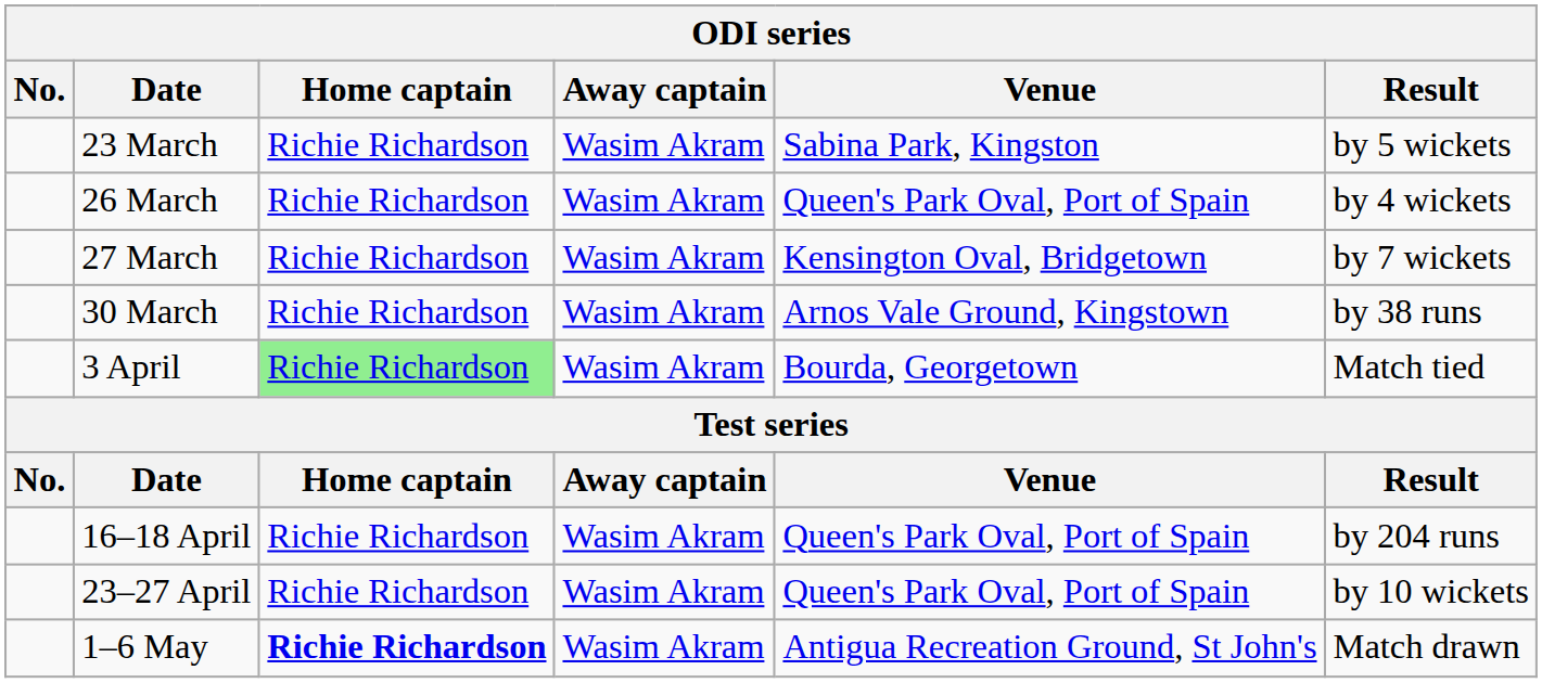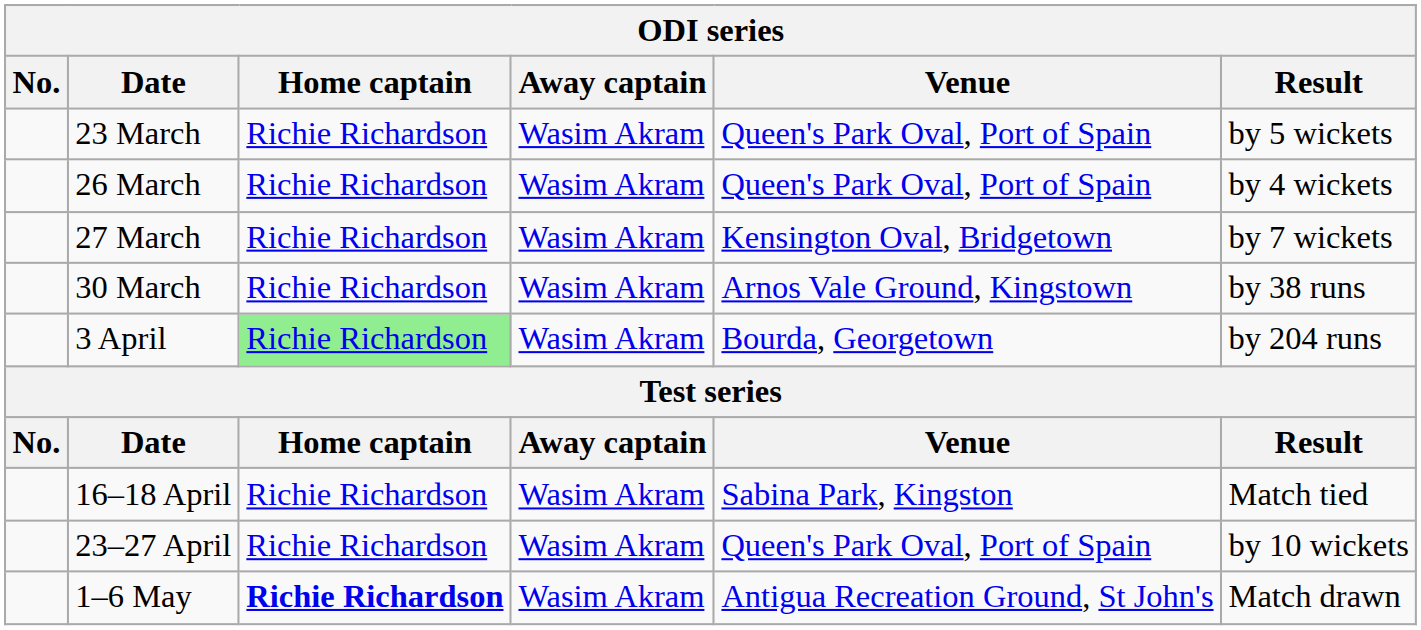 <table class="wikitable">
 <tr>
 <th colspan="9">ODI series</th>
 </tr>
 <tr>
 <th>No.</th>
 <th>Date</th>
 <th>Home captain</th>
 <th>Away captain</th>
 <th>Venue</th>
 <th>Result</th>
 </tr>
 <tr>
 <td></td>
 <td>23 March</td>
 <td><a href='#'>Richie Richardson</a></td>
 <td><a href='#'>Wasim Akram</a></td>
-<td><a href='#'>Sabina Park</a>, <a href='#'>Kingston</a></td>
+<td><a href='#'>Queen's Park Oval</a>, <a href='#'>Port of Spain</a></td>
 <td> by 5 wickets</td>
 </tr>
 <tr>
 <td></td>
 <td>26 March</td>
 <td><a href='#'>Richie Richardson</a></td>
 <td><a href='#'>Wasim Akram</a></td>
 <td><a href='#'>Queen's Park Oval</a>, <a href='#'>Port of Spain</a></td>
 <td> by 4 wickets</td>
 </tr>
 <tr>
 <td></td>
 <td>27 March</td>
 <td><a href='#'>Richie Richardson</a></td>
 <td><a href='#'>Wasim Akram</a></td>
 <td><a href='#'>Kensington Oval</a>, <a href='#'>Bridgetown</a></td>
 <td> by 7 wickets</td>
 </tr>
 <tr>
 <td></td>
 <td>30 March</td>
 <td><a href='#'>Richie Richardson</a></td>
 <td><a href='#'>Wasim Akram</a></td>
 <td><a href='#'>Arnos Vale Ground</a>, <a href='#'>Kingstown</a></td>
 <td> by 38 runs</td>
 </tr>
 <tr>
 <td></td>
 <td>3 April</td>
 <td style="background: lightgreen;"><a href='#'>Richie Richardson</a></td>
 <td><a href='#'>Wasim Akram</a></td>
 <td><a href='#'>Bourda</a>, <a href='#'>Georgetown</a></td>
-<td>Match tied</td>
+<td> by 204 runs</td>
 </tr>
 <tr>
 <th colspan="9">Test series</th>
 </tr>
 <tr>
 <th>No.</th>
 <th>Date</th>
 <th>Home captain</th>
 <th>Away captain</th>
 <th>Venue</th>
 <th>Result</th>
 </tr>
 <tr>
 <td></td>
 <td>16–18 April</td>
 <td><a href='#'>Richie Richardson</a></td>
 <td><a href='#'>Wasim Akram</a></td>
-<td><a href='#'>Queen's Park Oval</a>, <a href='#'>Port of Spain</a></td>
-<td> by 204 runs</td>
+<td><a href='#'>Sabina Park</a>, <a href='#'>Kingston</a></td>
+<td>Match tied</td>
 </tr>
 <tr>
 <td></td>
 <td>23–27 April</td>
 <td><a href='#'>Richie Richardson</a></td>
 <td><a href='#'>Wasim Akram</a></td>
 <td><a href='#'>Queen's Park Oval</a>, <a href='#'>Port of Spain</a></td>
 <td> by 10 wickets</td>
 </tr>
 <tr>
 <td></td>
 <td>1–6 May</td>
 <td><strong><a href='#'>Richie Richardson</a></strong></td>
 <td><a href='#'>Wasim Akram</a></td>
 <td><a href='#'>Antigua Recreation Ground</a>, <a href='#'>St John's</a></td>
 <td>Match drawn</td>
 </tr>
 </table>
